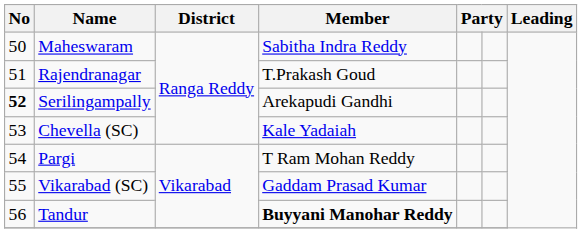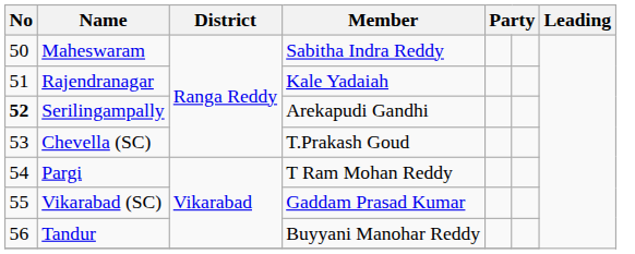 <table class="wikitable">
 <tr>
 <th>No</th>
 <th>Name</th>
 <th>District</th>
 <th>Member</th>
 <th colspan=2>Party</th>
 <th colspan=2>Leading<br></th>
 </tr>
 <tr>
 <td>50</td>
 <td><a href='#'>Maheswaram</a></td>
 <td rowspan="4"><a href='#'>Ranga Reddy</a></td>
 <td><a href='#'>Sabitha Indra Reddy</a></td>
 <td></td>
 <td></td>
 </tr>
 <tr>
 <td>51</td>
 <td><a href='#'>Rajendranagar</a></td>
-<td>T.Prakash Goud</td>
+<td><a href='#'>Kale Yadaiah</a></td>
 <td></td>
 <td></td>
 </tr>
 <tr>
 <td><strong>52</strong></td>
 <td><a href='#'>Serilingampally</a></td>
 <td>Arekapudi Gandhi</td>
 <td></td>
 <td></td>
 </tr>
 <tr>
 <td>53</td>
 <td><a href='#'>Chevella</a> (SC)</td>
-<td><a href='#'>Kale Yadaiah</a></td>
+<td>T.Prakash Goud</td>
 <td></td>
 <td></td>
 </tr>
 <tr>
 <td>54</td>
 <td><a href='#'>Pargi</a></td>
 <td rowspan="3"><a href='#'>Vikarabad</a></td>
 <td>T Ram Mohan Reddy</td>
 <td></td>
 <td></td>
 </tr>
 <tr>
 <td>55</td>
 <td><a href='#'>Vikarabad</a> (SC)</td>
 <td><a href='#'>Gaddam Prasad Kumar</a></td>
 <td></td>
 <td></td>
 </tr>
 <tr>
 <td>56</td>
 <td><a href='#'>Tandur</a></td>
-<td><strong>Buyyani Manohar Reddy</strong></td>
+<td>Buyyani Manohar Reddy</td>
 <td></td>
 <td></td>
 </tr>
 <tr>
 </tr>
 </table>
